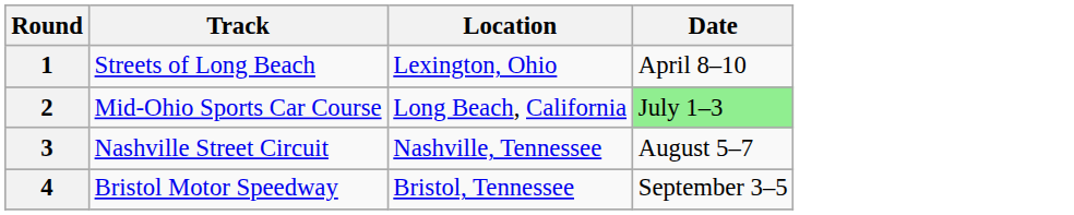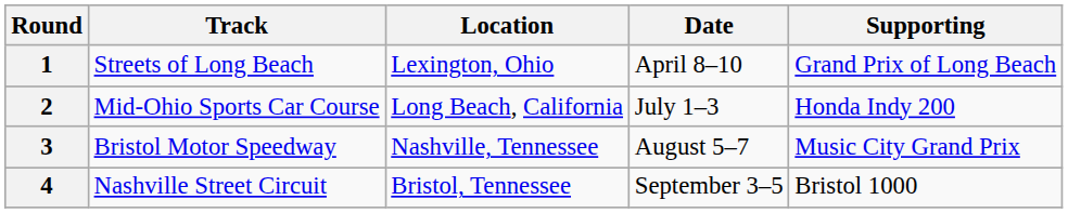 <table class="wikitable" style="font-size: 85%;">
 <tr>
 <th>Round</th>
 <th>Track</th>
 <th>Location</th>
 <th>Date</th>
+<th>Supporting</th>
 </tr>
 <tr>
 <th>1</th>
 <td><a href='#'>Streets of Long Beach</a></td>
 <td> <a href='#'>Lexington, Ohio</a></td>
 <td>April 8–10</td>
+<td><a href='#'>Grand Prix of Long Beach</a></td>
 </tr>
 <tr>
 <th>2</th>
 <td><a href='#'>Mid-Ohio Sports Car Course</a></td>
 <td> <a href='#'>Long Beach</a>, <a href='#'>California</a></td>
-<td style="background: lightgreen;">July 1–3</td>
+<td>July 1–3</td>
+<td><a href='#'>Honda Indy 200</a></td>
 </tr>
 <tr>
 <th>3</th>
-<td><a href='#'>Nashville Street Circuit</a></td>
+<td><a href='#'>Bristol Motor Speedway</a></td>
 <td> <a href='#'>Nashville, Tennessee</a></td>
 <td>August 5–7</td>
+<td><a href='#'>Music City Grand Prix</a></td>
 </tr>
 <tr>
 <th>4</th>
-<td><a href='#'>Bristol Motor Speedway</a></td>
+<td><a href='#'>Nashville Street Circuit</a></td>
 <td> <a href='#'>Bristol, Tennessee</a></td>
 <td>September 3–5</td>
+<td>Bristol 1000</td>
 </tr>
 </table>
